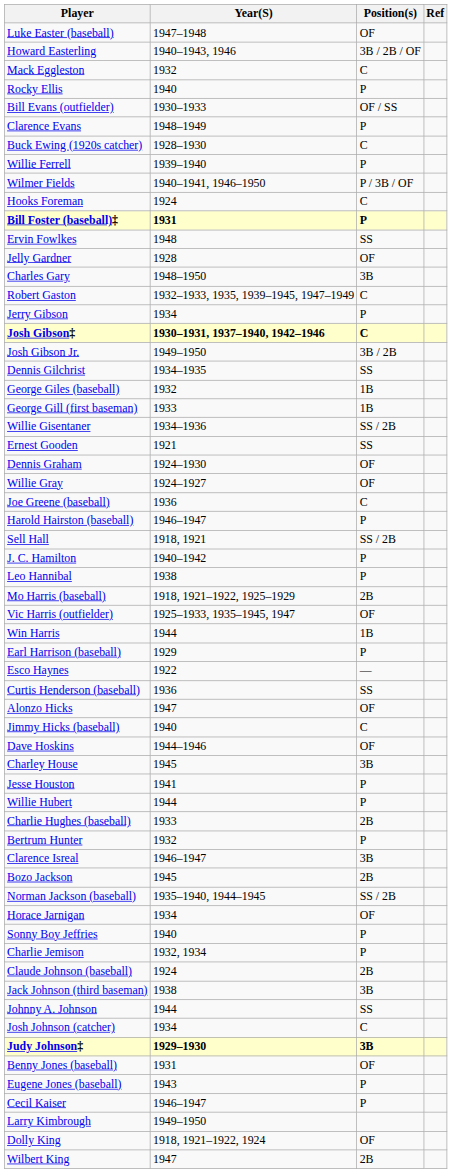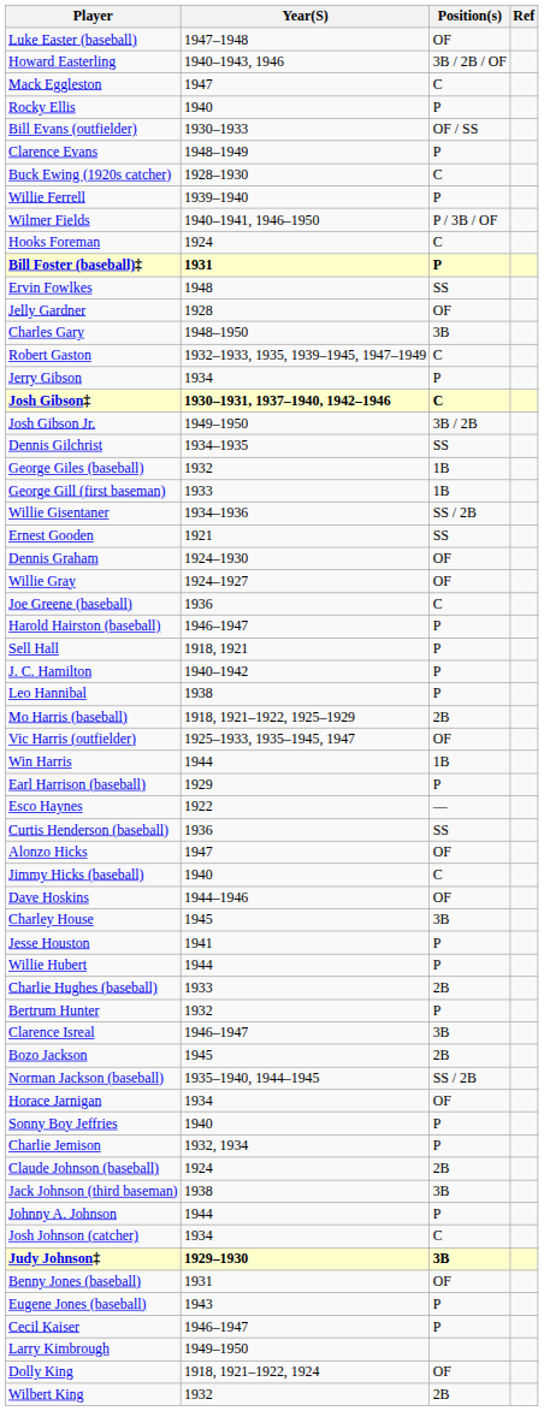 <table class="wikitable">
 <tr>
 <th>Player</th>
 <th>Year(S)</th>
 <th>Position(s)</th>
 <th>Ref</th>
 </tr>
 <tr>
 <td><a href='#'>Luke Easter (baseball)</a></td>
 <td>1947–1948</td>
 <td>OF</td>
 <td></td>
 </tr>
 <tr>
 <td><a href='#'>Howard Easterling</a></td>
 <td>1940–1943, 1946</td>
 <td>3B / 2B / OF</td>
 <td></td>
 </tr>
 <tr>
 <td><a href='#'>Mack Eggleston</a></td>
-<td>1932</td>
+<td>1947</td>
 <td>C</td>
 <td></td>
 </tr>
 <tr>
 <td><a href='#'>Rocky Ellis</a></td>
 <td>1940</td>
 <td>P</td>
 <td></td>
 </tr>
 <tr>
 <td><a href='#'>Bill Evans (outfielder)</a></td>
 <td>1930–1933</td>
 <td>OF / SS</td>
 <td></td>
 </tr>
 <tr>
 <td><a href='#'>Clarence Evans</a></td>
 <td>1948–1949</td>
 <td>P</td>
 <td></td>
 </tr>
 <tr>
 <td><a href='#'>Buck Ewing (1920s catcher)</a></td>
 <td>1928–1930</td>
 <td>C</td>
 <td></td>
 </tr>
 <tr>
 <td><a href='#'>Willie Ferrell</a></td>
 <td>1939–1940</td>
 <td>P</td>
 <td></td>
 </tr>
 <tr>
 <td><a href='#'>Wilmer Fields</a></td>
 <td>1940–1941, 1946–1950</td>
 <td>P / 3B / OF</td>
 <td></td>
 </tr>
 <tr>
 <td><a href='#'>Hooks Foreman</a></td>
 <td>1924</td>
 <td>C</td>
 <td></td>
 </tr>
 <tr style="background:#FFFFCC;">
 <td><strong><a href='#'>Bill Foster (baseball)</a>‡</strong></td>
 <td><strong>1931</strong></td>
 <td><strong>P</strong></td>
 <td><strong></strong></td>
 </tr>
 <tr>
 <td><a href='#'>Ervin Fowlkes</a></td>
 <td>1948</td>
 <td>SS</td>
 <td></td>
 </tr>
 <tr>
 <td><a href='#'>Jelly Gardner</a></td>
 <td>1928</td>
 <td>OF</td>
 <td></td>
 </tr>
 <tr>
 <td><a href='#'>Charles Gary</a></td>
 <td>1948–1950</td>
 <td>3B</td>
 <td></td>
 </tr>
 <tr>
 <td><a href='#'>Robert Gaston</a></td>
 <td>1932–1933, 1935, 1939–1945, 1947–1949</td>
 <td>C</td>
 <td></td>
 </tr>
 <tr>
 <td><a href='#'>Jerry Gibson</a></td>
 <td>1934</td>
 <td>P</td>
 <td></td>
 </tr>
 <tr style="background:#FFFFCC;">
 <td><strong><a href='#'>Josh Gibson</a>‡</strong></td>
 <td><strong>1930–1931, 1937–1940, 1942–1946</strong></td>
 <td><strong>C</strong></td>
 <td><strong></strong></td>
 </tr>
 <tr>
 <td><a href='#'>Josh Gibson Jr.</a></td>
 <td>1949–1950</td>
 <td>3B / 2B</td>
 <td></td>
 </tr>
 <tr>
 <td><a href='#'>Dennis Gilchrist</a></td>
 <td>1934–1935</td>
 <td>SS</td>
 <td></td>
 </tr>
 <tr>
 <td><a href='#'>George Giles (baseball)</a></td>
 <td>1932</td>
 <td>1B</td>
 <td></td>
 </tr>
 <tr>
 <td><a href='#'>George Gill (first baseman)</a></td>
 <td>1933</td>
 <td>1B</td>
 <td></td>
 </tr>
 <tr>
 <td><a href='#'>Willie Gisentaner</a></td>
 <td>1934–1936</td>
 <td>SS / 2B</td>
 <td></td>
 </tr>
 <tr>
 <td><a href='#'>Ernest Gooden</a></td>
 <td>1921</td>
 <td>SS</td>
 <td></td>
 </tr>
 <tr>
 <td><a href='#'>Dennis Graham</a></td>
 <td>1924–1930</td>
 <td>OF</td>
 <td></td>
 </tr>
 <tr>
 <td><a href='#'>Willie Gray</a></td>
 <td>1924–1927</td>
 <td>OF</td>
 <td></td>
 </tr>
 <tr>
 <td><a href='#'>Joe Greene (baseball)</a></td>
 <td>1936</td>
 <td>C</td>
 <td></td>
 </tr>
 <tr>
 <td><a href='#'>Harold Hairston (baseball)</a></td>
 <td>1946–1947</td>
 <td>P</td>
 <td></td>
 </tr>
 <tr>
 <td><a href='#'>Sell Hall</a></td>
 <td>1918, 1921</td>
-<td>SS / 2B</td>
+<td>P</td>
 <td></td>
 </tr>
 <tr>
 <td><a href='#'>J. C. Hamilton</a></td>
 <td>1940–1942</td>
 <td>P</td>
 <td></td>
 </tr>
 <tr>
 <td><a href='#'>Leo Hannibal</a></td>
 <td>1938</td>
 <td>P</td>
 <td></td>
 </tr>
 <tr>
 <td><a href='#'>Mo Harris (baseball)</a></td>
 <td>1918, 1921–1922, 1925–1929</td>
 <td>2B</td>
 <td></td>
 </tr>
 <tr>
 <td><a href='#'>Vic Harris (outfielder)</a></td>
 <td>1925–1933, 1935–1945, 1947</td>
 <td>OF</td>
 <td></td>
 </tr>
 <tr>
 <td><a href='#'>Win Harris</a></td>
 <td>1944</td>
 <td>1B</td>
 <td></td>
 </tr>
 <tr>
 <td><a href='#'>Earl Harrison (baseball)</a></td>
 <td>1929</td>
 <td>P</td>
 <td></td>
 </tr>
 <tr>
 <td><a href='#'>Esco Haynes</a></td>
 <td>1922</td>
 <td>—</td>
 <td></td>
 </tr>
 <tr>
 <td><a href='#'>Curtis Henderson (baseball)</a></td>
 <td>1936</td>
 <td>SS</td>
 <td></td>
 </tr>
 <tr>
 <td><a href='#'>Alonzo Hicks</a></td>
 <td>1947</td>
 <td>OF</td>
 <td></td>
 </tr>
 <tr>
 <td><a href='#'>Jimmy Hicks (baseball)</a></td>
 <td>1940</td>
 <td>C</td>
 <td></td>
 </tr>
 <tr>
 <td><a href='#'>Dave Hoskins</a></td>
 <td>1944–1946</td>
 <td>OF</td>
 <td></td>
 </tr>
 <tr>
 <td><a href='#'>Charley House</a></td>
 <td>1945</td>
 <td>3B</td>
 <td></td>
 </tr>
 <tr>
 <td><a href='#'>Jesse Houston</a></td>
 <td>1941</td>
 <td>P</td>
 <td></td>
 </tr>
 <tr>
 <td><a href='#'>Willie Hubert</a></td>
 <td>1944</td>
 <td>P</td>
 <td></td>
 </tr>
 <tr>
 <td><a href='#'>Charlie Hughes (baseball)</a></td>
 <td>1933</td>
 <td>2B</td>
 <td></td>
 </tr>
 <tr>
 <td><a href='#'>Bertrum Hunter</a></td>
 <td>1932</td>
 <td>P</td>
 <td></td>
 </tr>
 <tr>
 <td><a href='#'>Clarence Isreal</a></td>
 <td>1946–1947</td>
 <td>3B</td>
 <td></td>
 </tr>
 <tr>
 <td><a href='#'>Bozo Jackson</a></td>
 <td>1945</td>
 <td>2B</td>
 <td></td>
 </tr>
 <tr>
 <td><a href='#'>Norman Jackson (baseball)</a></td>
 <td>1935–1940, 1944–1945</td>
 <td>SS / 2B</td>
 <td></td>
 </tr>
 <tr>
 <td><a href='#'>Horace Jarnigan</a></td>
 <td>1934</td>
 <td>OF</td>
 <td></td>
 </tr>
 <tr>
 <td><a href='#'>Sonny Boy Jeffries</a></td>
 <td>1940</td>
 <td>P</td>
 <td></td>
 </tr>
 <tr>
 <td><a href='#'>Charlie Jemison</a></td>
 <td>1932, 1934</td>
 <td>P</td>
 <td></td>
 </tr>
 <tr>
 <td><a href='#'>Claude Johnson (baseball)</a></td>
 <td>1924</td>
 <td>2B</td>
 <td></td>
 </tr>
 <tr>
 <td><a href='#'>Jack Johnson (third baseman)</a></td>
 <td>1938</td>
 <td>3B</td>
 <td></td>
 </tr>
 <tr>
 <td><a href='#'>Johnny A. Johnson</a></td>
 <td>1944</td>
-<td>SS</td>
+<td>P</td>
 <td></td>
 </tr>
 <tr>
 <td><a href='#'>Josh Johnson (catcher)</a></td>
 <td>1934</td>
 <td>C</td>
 <td></td>
 </tr>
 <tr style="background:#FFFFCC;">
 <td><strong><a href='#'>Judy Johnson</a>‡</strong></td>
 <td><strong>1929–1930</strong></td>
 <td><strong>3B</strong></td>
 <td><strong></strong></td>
 </tr>
 <tr>
 <td><a href='#'>Benny Jones (baseball)</a></td>
 <td>1931</td>
 <td>OF</td>
 <td></td>
 </tr>
 <tr>
 <td><a href='#'>Eugene Jones (baseball)</a></td>
 <td>1943</td>
 <td>P</td>
 <td></td>
 </tr>
 <tr>
 <td><a href='#'>Cecil Kaiser</a></td>
 <td>1946–1947</td>
 <td>P</td>
 <td></td>
 </tr>
 <tr>
 <td><a href='#'>Larry Kimbrough</a></td>
 <td>1949–1950</td>
 <td></td>
 <td></td>
 </tr>
 <tr>
 <td><a href='#'>Dolly King</a></td>
 <td>1918, 1921–1922, 1924</td>
 <td>OF</td>
 <td></td>
 </tr>
 <tr>
 <td><a href='#'>Wilbert King</a></td>
-<td>1947</td>
+<td>1932</td>
 <td>2B</td>
 <td></td>
 </tr>
 </table>
